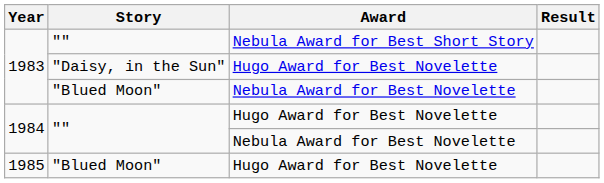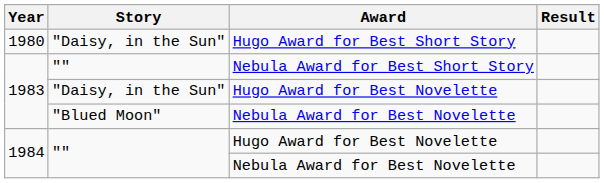 <table class="wikitable">
 <tr>
 <th>Year</th>
 <th>Story</th>
 <th>Award</th>
 <th>Result</th>
+</tr>
+<tr>
+<td>1980</td>
+<td>"Daisy, in the Sun"</td>
+<td><a href='#'>Hugo Award for Best Short Story</a></td>
+<td></td>
 </tr>
 <tr>
 <td rowspan="3">1983</td>
 <td>""</td>
 <td><a href='#'>Nebula Award for Best Short Story</a></td>
 <td></td>
 </tr>
 <tr>
 <td>"Daisy, in the Sun"</td>
 <td><a href='#'>Hugo Award for Best Novelette</a></td>
 <td></td>
 </tr>
 <tr>
 <td>"Blued Moon"</td>
 <td><a href='#'>Nebula Award for Best Novelette</a></td>
 <td></td>
 </tr>
 <tr>
 <td rowspan="2">1984</td>
 <td rowspan="2">""</td>
 <td>Hugo Award for Best Novelette</td>
 <td></td>
 </tr>
 <tr>
 <td>Nebula Award for Best Novelette</td>
 <td></td>
 </tr>
-<tr>
-<td>1985</td>
-<td>"Blued Moon"</td>
-<td>Hugo Award for Best Novelette</td>
-<td></td>
-</tr>
 </table>
